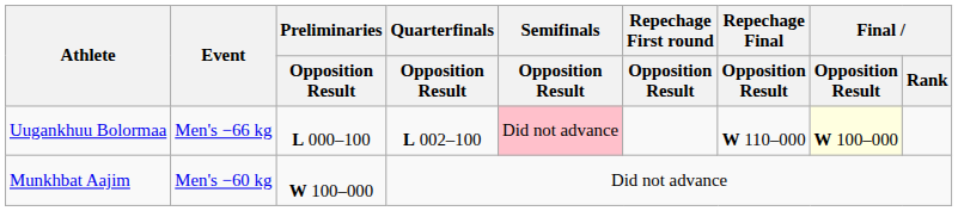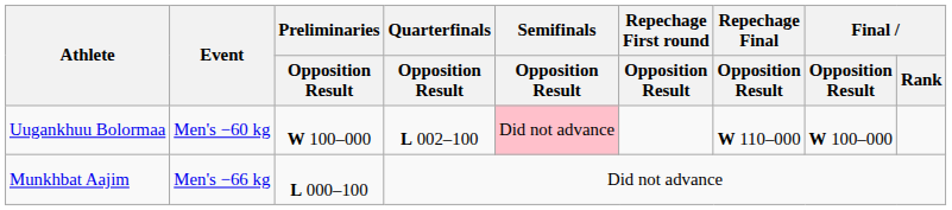 <table class="wikitable" style="font-size:90%">
 <tr>
 <th rowspan="2">Athlete</th>
 <th rowspan="2">Event</th>
 <th>Preliminaries</th>
 <th>Quarterfinals</th>
 <th>Semifinals</th>
 <th>Repechage<br>First round</th>
 <th>Repechage<br>Final</th>
 <th colspan="2">Final / </th>
 </tr>
 <tr>
 <th>Opposition<br>Result</th>
 <th>Opposition<br>Result</th>
 <th>Opposition<br>Result</th>
 <th>Opposition<br>Result</th>
 <th>Opposition<br>Result</th>
 <th>Opposition<br>Result</th>
 <th>Rank</th>
 </tr>
 <tr align=center>
 <td align=left><a href='#'>Uugankhuu Bolormaa</a></td>
-<td align=left><a href='#'>Men's −66 kg</a></td>
-<td><br><strong>L</strong> 000–100</td>
+<td align=left><a href='#'>Men's −60 kg</a></td>
+<td><br><strong>W</strong> 100–000</td>
 <td><br><strong>L</strong> 002–100</td>
 <td style="background: pink;">Did not advance</td>
 <td></td>
 <td><br><strong>W</strong> 110–000</td>
-<td style="background: lightyellow;"><br><strong>W</strong> 100–000</td>
+<td><br><strong>W</strong> 100–000</td>
 <td></td>
 </tr>
 <tr align=center>
 <td align=left><a href='#'>Munkhbat Aajim</a></td>
-<td align=left><a href='#'>Men's −60 kg</a></td>
-<td><br><strong>W</strong> 100–000</td>
+<td align=left><a href='#'>Men's −66 kg</a></td>
+<td><br><strong>L</strong> 000–100</td>
 <td colspan=6>Did not advance</td>
 </tr>
 </table>
